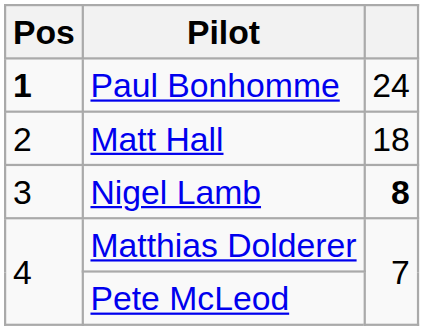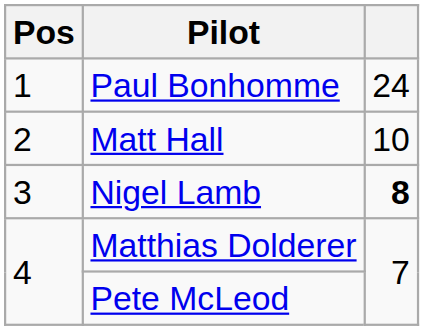 <table class="wikitable" style="font-size: 95%;">
 <tr>
 <th>Pos</th>
 <th>Pilot</th>
 <th></th>
 </tr>
 <tr>
-<td><strong>1</strong></td>
+<td>1</td>
 <td> <a href='#'>Paul Bonhomme</a></td>
 <td align="right">24</td>
 </tr>
 <tr>
 <td>2</td>
 <td> <a href='#'>Matt Hall</a></td>
-<td align="right">18</td>
+<td align="right">10</td>
 </tr>
 <tr>
 <td>3</td>
 <td> <a href='#'>Nigel Lamb</a></td>
 <td align="right"><strong>8</strong></td>
 </tr>
 <tr>
 <td rowspan=2>4</td>
 <td> <a href='#'>Matthias Dolderer</a></td>
 <td rowspan=2 align="right">7</td>
 </tr>
 <tr>
 <td> <a href='#'>Pete McLeod</a></td>
 </tr>
 </table>
